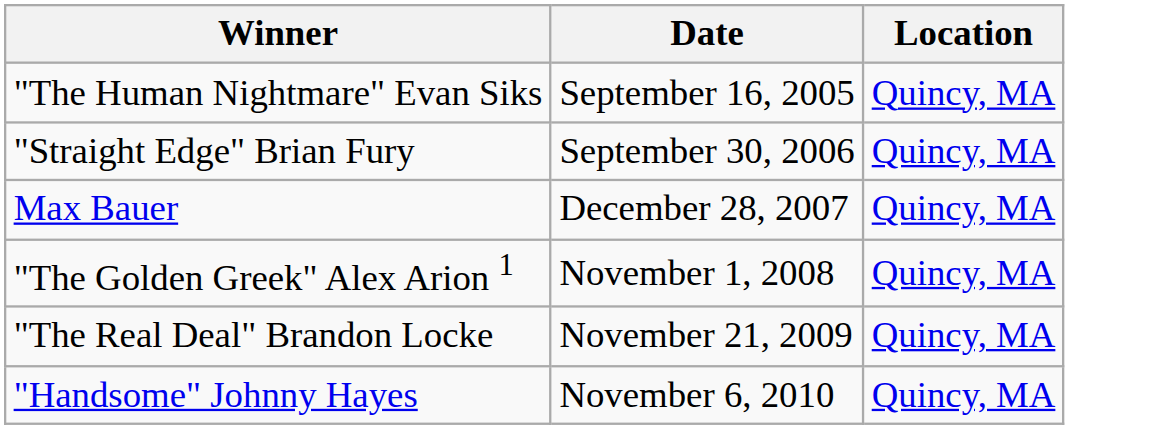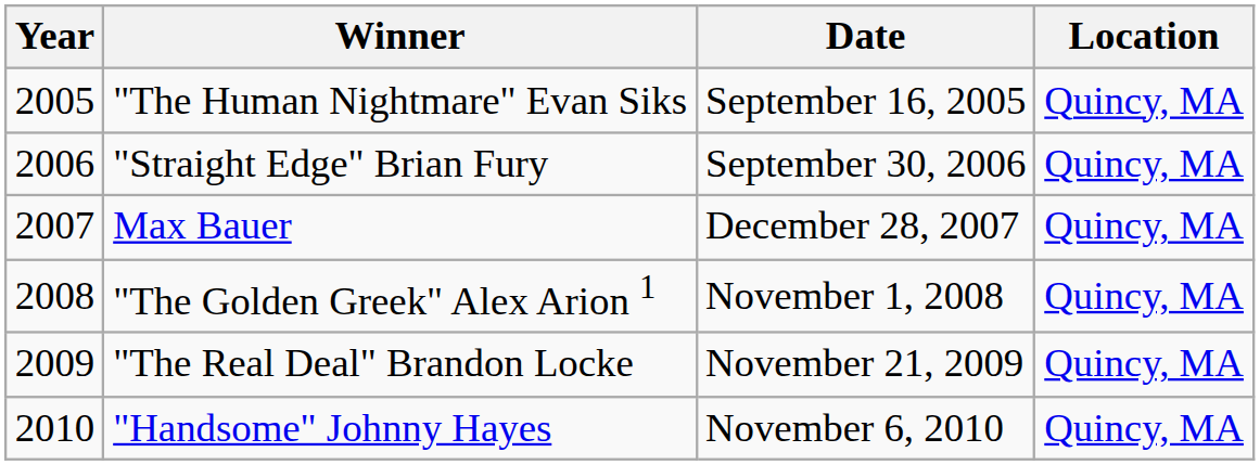 <table class="wikitable">
 <tr>
+<th>Year</th>
 <th>Winner</th>
 <th>Date</th>
 <th>Location</th>
 </tr>
 <tr>
+<td>2005</td>
 <td>"The Human Nightmare" Evan Siks</td>
 <td>September 16, 2005</td>
 <td><a href='#'>Quincy, MA</a></td>
 </tr>
 <tr>
+<td>2006</td>
 <td>"Straight Edge" Brian Fury</td>
 <td>September 30, 2006</td>
 <td><a href='#'>Quincy, MA</a></td>
 </tr>
 <tr>
+<td>2007</td>
 <td><a href='#'>Max Bauer</a></td>
 <td>December 28, 2007</td>
 <td><a href='#'>Quincy, MA</a></td>
 </tr>
 <tr>
+<td>2008</td>
 <td>"The Golden Greek" Alex Arion <sup>1</sup></td>
 <td>November 1, 2008</td>
 <td><a href='#'>Quincy, MA</a></td>
 </tr>
 <tr>
+<td>2009</td>
 <td>"The Real Deal" Brandon Locke</td>
 <td>November 21, 2009</td>
 <td><a href='#'>Quincy, MA</a></td>
 </tr>
 <tr>
+<td>2010</td>
 <td><a href='#'>"Handsome" Johnny Hayes</a></td>
 <td>November 6, 2010</td>
 <td><a href='#'>Quincy, MA</a></td>
 </tr>
 </table>
